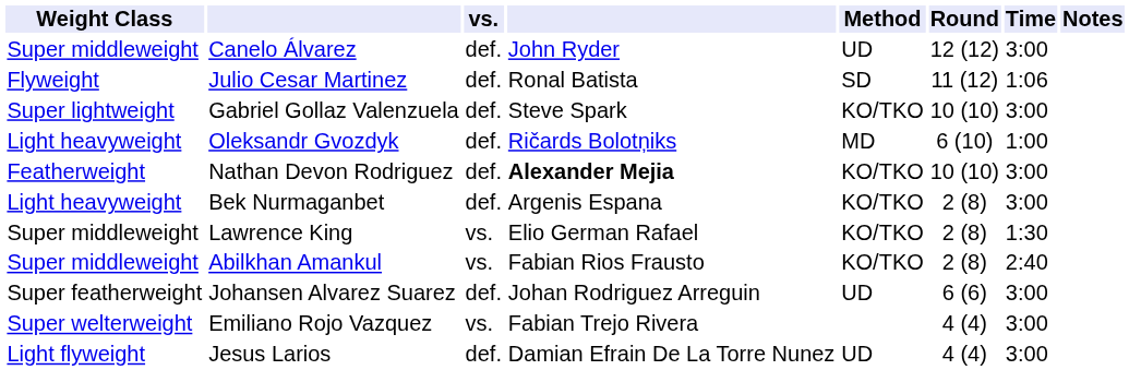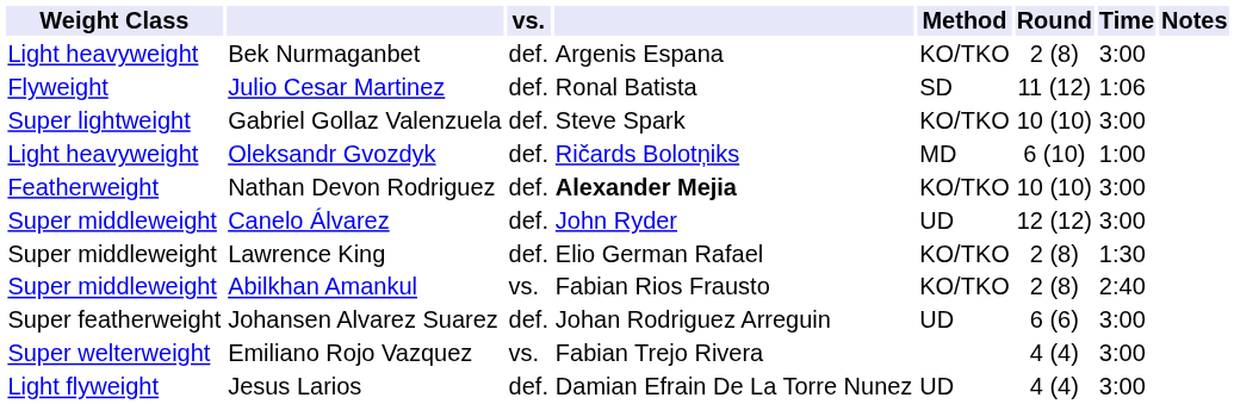 <table class="toccolours" style="font-size: 85%;">
 <tr>
 <th style="background:#e6e8fa; color:#000; text-align:center;">Weight Class</th>
 <th style="background:#e6e8fa; color:#000; text-align:center;"></th>
 <th style="background:#e6e8fa; color:#000; text-align:center;">vs.</th>
 <th style="background:#e6e8fa; color:#000; text-align:center;"></th>
 <th style="background:#e6e8fa; color:#000; text-align:center;">Method</th>
 <th style="background:#e6e8fa; color:#000; text-align:center;">Round</th>
 <th style="background:#e6e8fa; color:#000; text-align:center;">Time</th>
 <th style="background:#e6e8fa; color:#000; text-align:center;">Notes</th>
 </tr>
 <tr>
-<td><a href='#'>Super middleweight</a></td>
-<td> <a href='#'>Canelo Álvarez</a></td>
+<td><a href='#'>Light heavyweight</a></td>
+<td> Bek Nurmaganbet</td>
 <td>def.</td>
-<td> <a href='#'>John Ryder</a></td>
-<td>UD</td>
-<td align="center">12 (12)</td>
+<td> Argenis Espana</td>
+<td>KO/TKO</td>
+<td align="center">2 (8)</td>
 <td>3:00</td>
 <td></td>
 </tr>
 <tr>
 <td><a href='#'>Flyweight</a></td>
 <td> <a href='#'>Julio Cesar Martinez</a></td>
 <td>def.</td>
 <td> Ronal Batista</td>
 <td>SD</td>
 <td align="center">11 (12)</td>
 <td>1:06</td>
 <td></td>
 </tr>
 <tr>
 <td><a href='#'>Super lightweight</a></td>
 <td> Gabriel Gollaz Valenzuela</td>
 <td>def.</td>
 <td> Steve Spark</td>
 <td>KO/TKO</td>
 <td align="center">10 (10)</td>
 <td>3:00</td>
 <td></td>
 </tr>
 <tr>
 <td><a href='#'>Light heavyweight</a></td>
 <td> <a href='#'>Oleksandr Gvozdyk</a></td>
 <td>def.</td>
 <td> <a href='#'>Ričards Bolotņiks</a></td>
 <td>MD</td>
 <td align="center">6 (10)</td>
 <td>1:00</td>
 <td></td>
 </tr>
 <tr>
 <td><a href='#'>Featherweight</a></td>
 <td> Nathan Devon Rodriguez</td>
 <td>def.</td>
 <td><strong> Alexander Mejia</strong></td>
 <td>KO/TKO</td>
 <td align="center">10 (10)</td>
 <td>3:00</td>
 <td></td>
 </tr>
 <tr>
-<td><a href='#'>Light heavyweight</a></td>
-<td> Bek Nurmaganbet</td>
+<td><a href='#'>Super middleweight</a></td>
+<td> <a href='#'>Canelo Álvarez</a></td>
 <td>def.</td>
-<td> Argenis Espana</td>
-<td>KO/TKO</td>
-<td align="center">2 (8)</td>
+<td> <a href='#'>John Ryder</a></td>
+<td>UD</td>
+<td align="center">12 (12)</td>
 <td>3:00</td>
 <td></td>
 </tr>
 <tr>
 <td>Super middleweight</td>
 <td> Lawrence King</td>
-<td>vs.</td>
+<td>def.</td>
 <td> Elio German Rafael</td>
 <td>KO/TKO</td>
 <td align="center">2 (8)</td>
 <td>1:30</td>
 <td></td>
 </tr>
 <tr>
 <td><a href='#'>Super middleweight</a></td>
 <td> <a href='#'>Abilkhan Amankul</a></td>
 <td>vs.</td>
 <td> Fabian Rios Frausto</td>
 <td>KO/TKO</td>
 <td align="center">2 (8)</td>
 <td>2:40</td>
 <td></td>
 </tr>
 <tr>
 <td>Super featherweight</td>
 <td> Johansen Alvarez Suarez</td>
 <td>def.</td>
 <td> Johan Rodriguez Arreguin</td>
 <td>UD</td>
 <td align="center">6 (6)</td>
 <td>3:00</td>
 <td></td>
 </tr>
 <tr>
 <td><a href='#'>Super welterweight</a></td>
 <td> Emiliano Rojo Vazquez</td>
 <td>vs.</td>
 <td> Fabian Trejo Rivera</td>
 <td></td>
 <td align="center">4 (4)</td>
 <td>3:00</td>
 <td></td>
 </tr>
 <tr>
 <td><a href='#'>Light flyweight</a></td>
 <td> Jesus Larios</td>
 <td>def.</td>
 <td> Damian Efrain De La Torre Nunez</td>
 <td>UD</td>
 <td align="center">4 (4)</td>
 <td>3:00</td>
 <td></td>
 </tr>
 <tr>
 </tr>
 </table>
